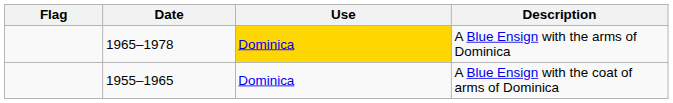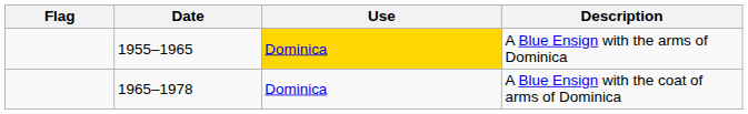 <table class="wikitable">
 <tr style="background:#efefef;">
 <th style="width:110px;">Flag</th>
 <th style="width:150px;">Date</th>
 <th style="width:250px;">Use</th>
 <th style="width:250px;">Description</th>
 </tr>
 <tr>
 <td></td>
-<td>1965–1978</td>
+<td>1955–1965</td>
 <td style="background: gold;"><a href='#'>Dominica</a></td>
 <td>A <a href='#'>Blue Ensign</a> with the arms of Dominica</td>
 </tr>
 <tr>
 <td></td>
-<td>1955–1965</td>
+<td>1965–1978</td>
 <td><a href='#'>Dominica</a></td>
 <td>A <a href='#'>Blue Ensign</a> with the coat of arms of Dominica</td>
 </tr>
 </table>
